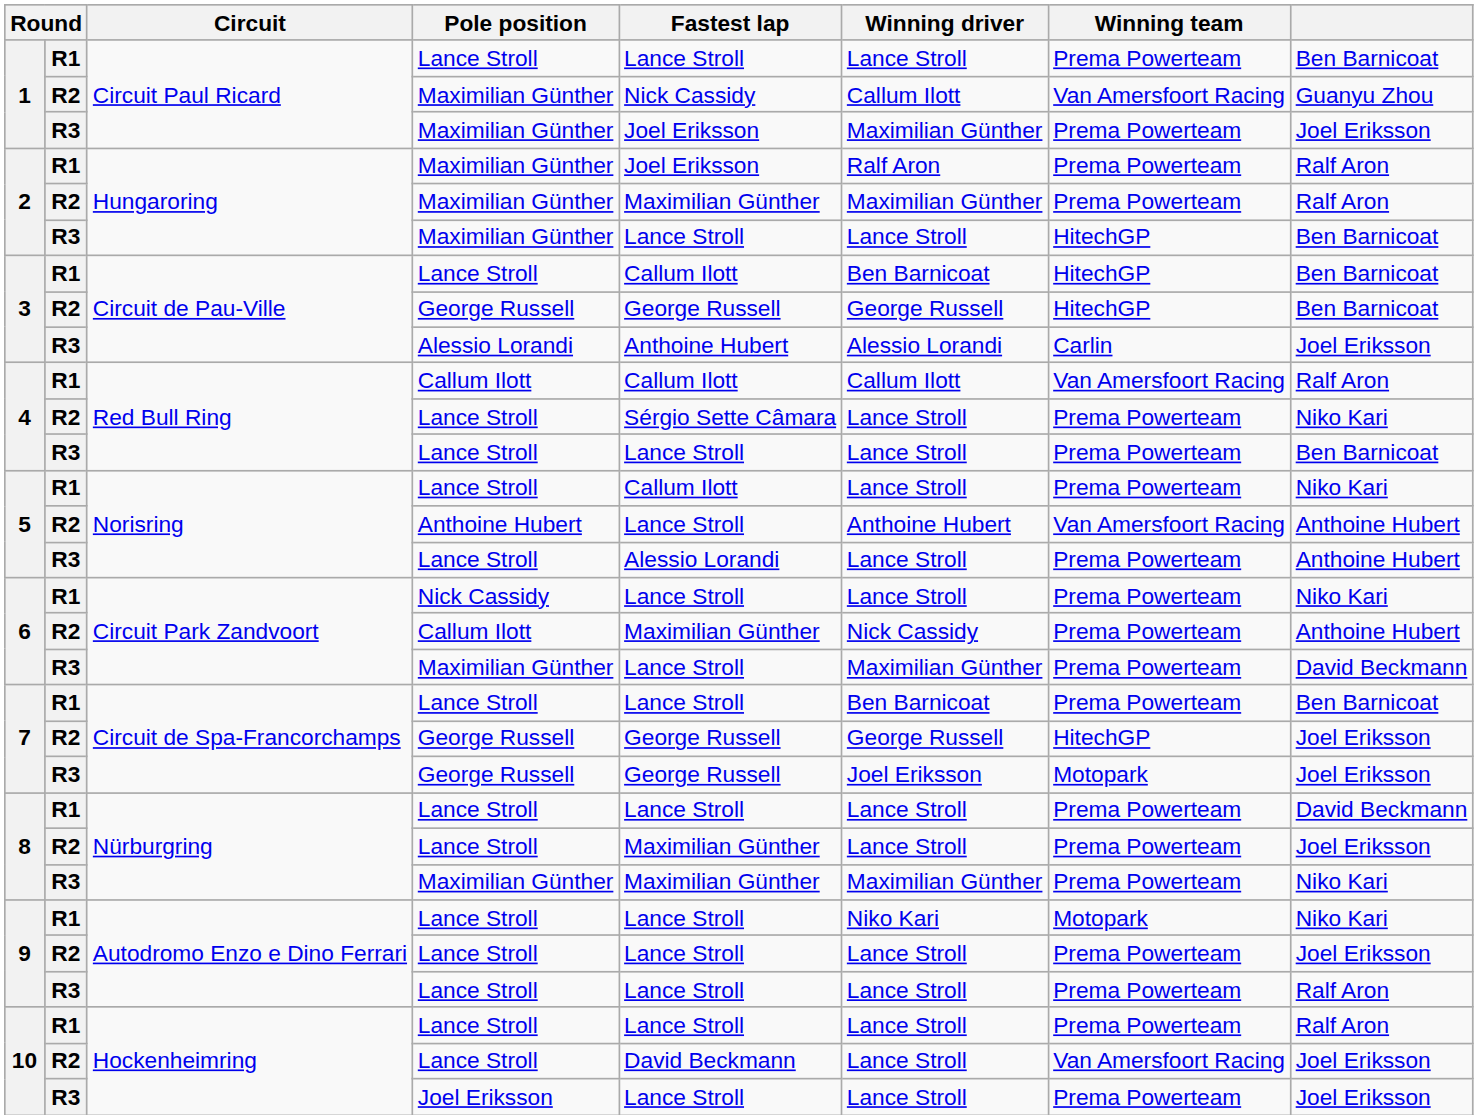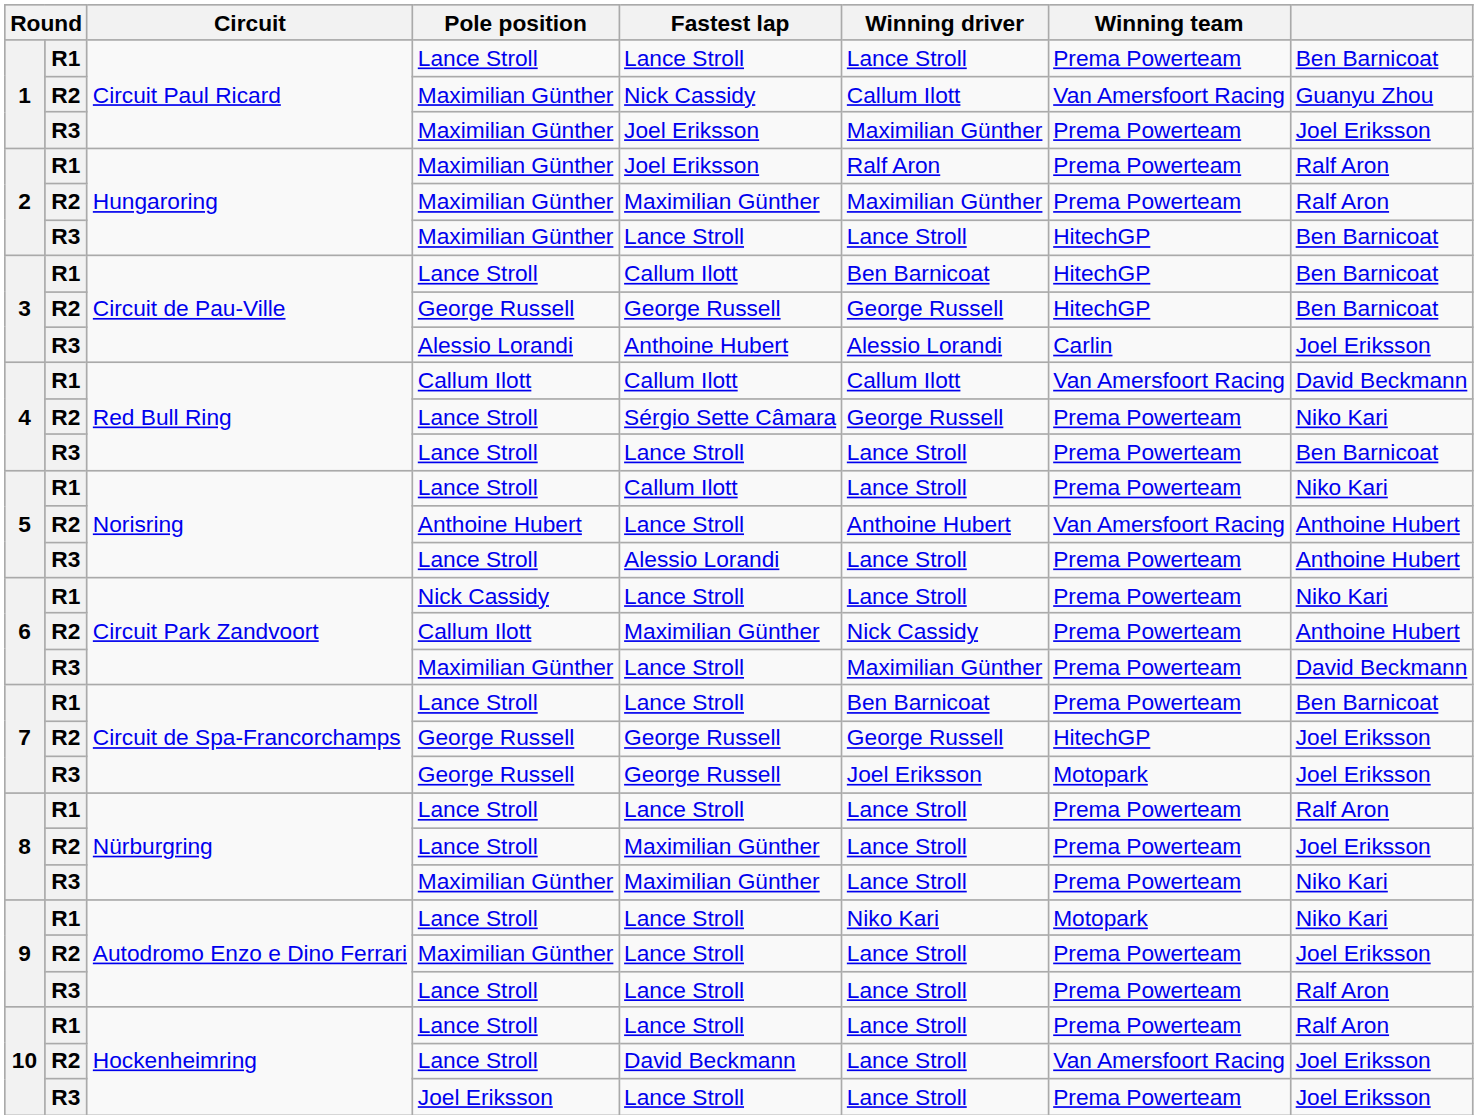 <table class="wikitable" style="font-size: 85%">
 <tr>
 <th colspan="2">Round</th>
 <th>Circuit</th>
 <th>Pole position</th>
 <th>Fastest lap</th>
 <th>Winning driver</th>
 <th>Winning team</th>
 <th></th>
 </tr>
 <tr>
 <th rowspan=3>1</th>
 <th>R1</th>
 <td rowspan=3> <a href='#'>Circuit Paul Ricard</a></td>
 <td> <a href='#'>Lance Stroll</a></td>
 <td> <a href='#'>Lance Stroll</a></td>
 <td> <a href='#'>Lance Stroll</a></td>
 <td> <a href='#'>Prema Powerteam</a></td>
 <td> <a href='#'>Ben Barnicoat</a></td>
 </tr>
 <tr>
 <th>R2</th>
 <td> <a href='#'>Maximilian Günther</a></td>
 <td> <a href='#'>Nick Cassidy</a></td>
 <td> <a href='#'>Callum Ilott</a></td>
 <td nowrap> <a href='#'>Van Amersfoort Racing</a></td>
 <td> <a href='#'>Guanyu Zhou</a></td>
 </tr>
 <tr>
 <th>R3</th>
 <td> <a href='#'>Maximilian Günther</a></td>
 <td> <a href='#'>Joel Eriksson</a></td>
 <td> <a href='#'>Maximilian Günther</a></td>
 <td> <a href='#'>Prema Powerteam</a></td>
 <td> <a href='#'>Joel Eriksson</a></td>
 </tr>
 <tr>
 <th rowspan=3>2</th>
 <th>R1</th>
 <td rowspan=3> <a href='#'>Hungaroring</a></td>
 <td> <a href='#'>Maximilian Günther</a></td>
 <td> <a href='#'>Joel Eriksson</a></td>
 <td> <a href='#'>Ralf Aron</a></td>
 <td> <a href='#'>Prema Powerteam</a></td>
 <td> <a href='#'>Ralf Aron</a></td>
 </tr>
 <tr>
 <th>R2</th>
 <td nowrap> <a href='#'>Maximilian Günther</a></td>
 <td nowrap> <a href='#'>Maximilian Günther</a></td>
 <td nowrap> <a href='#'>Maximilian Günther</a></td>
 <td> <a href='#'>Prema Powerteam</a></td>
 <td> <a href='#'>Ralf Aron</a></td>
 </tr>
 <tr>
 <th>R3</th>
 <td> <a href='#'>Maximilian Günther</a></td>
 <td> <a href='#'>Lance Stroll</a></td>
 <td> <a href='#'>Lance Stroll</a></td>
 <td> <a href='#'>HitechGP</a></td>
 <td> <a href='#'>Ben Barnicoat</a></td>
 </tr>
 <tr>
 <th rowspan=3>3</th>
 <th>R1</th>
 <td rowspan=3> <a href='#'>Circuit de Pau-Ville</a></td>
 <td> <a href='#'>Lance Stroll</a></td>
 <td> <a href='#'>Callum Ilott</a></td>
 <td> <a href='#'>Ben Barnicoat</a></td>
 <td> <a href='#'>HitechGP</a></td>
 <td> <a href='#'>Ben Barnicoat</a></td>
 </tr>
 <tr>
 <th>R2</th>
 <td> <a href='#'>George Russell</a></td>
 <td> <a href='#'>George Russell</a></td>
 <td> <a href='#'>George Russell</a></td>
 <td> <a href='#'>HitechGP</a></td>
 <td> <a href='#'>Ben Barnicoat</a></td>
 </tr>
 <tr>
 <th>R3</th>
 <td> <a href='#'>Alessio Lorandi</a></td>
 <td> <a href='#'>Anthoine Hubert</a></td>
 <td> <a href='#'>Alessio Lorandi</a></td>
 <td> <a href='#'>Carlin</a></td>
 <td> <a href='#'>Joel Eriksson</a></td>
 </tr>
 <tr>
 <th rowspan=3>4</th>
 <th>R1</th>
 <td rowspan=3> <a href='#'>Red Bull Ring</a></td>
 <td> <a href='#'>Callum Ilott</a></td>
 <td> <a href='#'>Callum Ilott</a></td>
 <td> <a href='#'>Callum Ilott</a></td>
 <td> <a href='#'>Van Amersfoort Racing</a></td>
-<td> <a href='#'>Ralf Aron</a></td>
+<td nowrap> <a href='#'>David Beckmann</a></td>
 </tr>
 <tr>
 <th>R2</th>
 <td> <a href='#'>Lance Stroll</a></td>
 <td nowrap> <a href='#'>Sérgio Sette Câmara</a></td>
-<td> <a href='#'>Lance Stroll</a></td>
+<td> <a href='#'>George Russell</a></td>
 <td> <a href='#'>Prema Powerteam</a></td>
 <td> <a href='#'>Niko Kari</a></td>
 </tr>
 <tr>
 <th>R3</th>
 <td> <a href='#'>Lance Stroll</a></td>
 <td> <a href='#'>Lance Stroll</a></td>
 <td> <a href='#'>Lance Stroll</a></td>
 <td> <a href='#'>Prema Powerteam</a></td>
 <td> <a href='#'>Ben Barnicoat</a></td>
 </tr>
 <tr>
 <th rowspan=3>5</th>
 <th>R1</th>
 <td rowspan=3> <a href='#'>Norisring</a></td>
 <td> <a href='#'>Lance Stroll</a></td>
 <td> <a href='#'>Callum Ilott</a></td>
 <td> <a href='#'>Lance Stroll</a></td>
 <td> <a href='#'>Prema Powerteam</a></td>
 <td> <a href='#'>Niko Kari</a></td>
 </tr>
 <tr>
 <th>R2</th>
 <td> <a href='#'>Anthoine Hubert</a></td>
 <td> <a href='#'>Lance Stroll</a></td>
 <td> <a href='#'>Anthoine Hubert</a></td>
 <td> <a href='#'>Van Amersfoort Racing</a></td>
 <td> <a href='#'>Anthoine Hubert</a></td>
 </tr>
 <tr>
 <th>R3</th>
 <td> <a href='#'>Lance Stroll</a></td>
 <td> <a href='#'>Alessio Lorandi</a></td>
 <td> <a href='#'>Lance Stroll</a></td>
 <td> <a href='#'>Prema Powerteam</a></td>
 <td> <a href='#'>Anthoine Hubert</a></td>
 </tr>
 <tr>
 <th rowspan=3>6</th>
 <th>R1</th>
 <td rowspan=3> <a href='#'>Circuit Park Zandvoort</a></td>
 <td> <a href='#'>Nick Cassidy</a></td>
 <td> <a href='#'>Lance Stroll</a></td>
 <td> <a href='#'>Lance Stroll</a></td>
 <td> <a href='#'>Prema Powerteam</a></td>
 <td> <a href='#'>Niko Kari</a></td>
 </tr>
 <tr>
 <th>R2</th>
 <td> <a href='#'>Callum Ilott</a></td>
 <td> <a href='#'>Maximilian Günther</a></td>
 <td> <a href='#'>Nick Cassidy</a></td>
 <td> <a href='#'>Prema Powerteam</a></td>
 <td> <a href='#'>Anthoine Hubert</a></td>
 </tr>
 <tr>
 <th>R3</th>
 <td> <a href='#'>Maximilian Günther</a></td>
 <td> <a href='#'>Lance Stroll</a></td>
 <td> <a href='#'>Maximilian Günther</a></td>
 <td> <a href='#'>Prema Powerteam</a></td>
 <td> <a href='#'>David Beckmann</a></td>
 </tr>
 <tr>
 <th rowspan=3>7</th>
 <th>R1</th>
 <td rowspan=3> <a href='#'>Circuit de Spa-Francorchamps</a></td>
 <td> <a href='#'>Lance Stroll</a></td>
 <td> <a href='#'>Lance Stroll</a></td>
 <td> <a href='#'>Ben Barnicoat</a></td>
 <td> <a href='#'>Prema Powerteam</a></td>
 <td> <a href='#'>Ben Barnicoat</a></td>
 </tr>
 <tr>
 <th>R2</th>
 <td> <a href='#'>George Russell</a></td>
 <td> <a href='#'>George Russell</a></td>
 <td> <a href='#'>George Russell</a></td>
 <td> <a href='#'>HitechGP</a></td>
 <td> <a href='#'>Joel Eriksson</a></td>
 </tr>
 <tr>
 <th>R3</th>
 <td> <a href='#'>George Russell</a></td>
 <td> <a href='#'>George Russell</a></td>
 <td> <a href='#'>Joel Eriksson</a></td>
 <td> <a href='#'>Motopark</a></td>
 <td> <a href='#'>Joel Eriksson</a></td>
 </tr>
 <tr>
 <th rowspan=3>8</th>
 <th>R1</th>
 <td rowspan=3> <a href='#'>Nürburgring</a></td>
 <td> <a href='#'>Lance Stroll</a></td>
 <td> <a href='#'>Lance Stroll</a></td>
 <td> <a href='#'>Lance Stroll</a></td>
 <td> <a href='#'>Prema Powerteam</a></td>
-<td nowrap> <a href='#'>David Beckmann</a></td>
+<td> <a href='#'>Ralf Aron</a></td>
 </tr>
 <tr>
 <th>R2</th>
 <td> <a href='#'>Lance Stroll</a></td>
 <td> <a href='#'>Maximilian Günther</a></td>
 <td> <a href='#'>Lance Stroll</a></td>
 <td> <a href='#'>Prema Powerteam</a></td>
 <td> <a href='#'>Joel Eriksson</a></td>
 </tr>
 <tr>
 <th>R3</th>
 <td> <a href='#'>Maximilian Günther</a></td>
 <td> <a href='#'>Maximilian Günther</a></td>
-<td> <a href='#'>Maximilian Günther</a></td>
+<td> <a href='#'>Lance Stroll</a></td>
 <td> <a href='#'>Prema Powerteam</a></td>
 <td> <a href='#'>Niko Kari</a></td>
 </tr>
 <tr>
 <th rowspan=3>9</th>
 <th>R1</th>
 <td rowspan=3 nowrap> <a href='#'>Autodromo Enzo e Dino Ferrari</a></td>
 <td> <a href='#'>Lance Stroll</a></td>
 <td> <a href='#'>Lance Stroll</a></td>
 <td> <a href='#'>Niko Kari</a></td>
 <td> <a href='#'>Motopark</a></td>
 <td> <a href='#'>Niko Kari</a></td>
 </tr>
 <tr>
 <th>R2</th>
-<td> <a href='#'>Lance Stroll</a></td>
+<td> <a href='#'>Maximilian Günther</a></td>
 <td> <a href='#'>Lance Stroll</a></td>
 <td> <a href='#'>Lance Stroll</a></td>
 <td> <a href='#'>Prema Powerteam</a></td>
 <td> <a href='#'>Joel Eriksson</a></td>
 </tr>
 <tr>
 <th>R3</th>
 <td> <a href='#'>Lance Stroll</a></td>
 <td> <a href='#'>Lance Stroll</a></td>
 <td> <a href='#'>Lance Stroll</a></td>
 <td> <a href='#'>Prema Powerteam</a></td>
 <td> <a href='#'>Ralf Aron</a></td>
 </tr>
 <tr>
 <th rowspan=3>10</th>
 <th>R1</th>
 <td rowspan=3> <a href='#'>Hockenheimring</a></td>
 <td> <a href='#'>Lance Stroll</a></td>
 <td> <a href='#'>Lance Stroll</a></td>
 <td> <a href='#'>Lance Stroll</a></td>
 <td> <a href='#'>Prema Powerteam</a></td>
 <td> <a href='#'>Ralf Aron</a></td>
 </tr>
 <tr>
 <th>R2</th>
 <td> <a href='#'>Lance Stroll</a></td>
 <td> <a href='#'>David Beckmann</a></td>
 <td> <a href='#'>Lance Stroll</a></td>
 <td nowrap> <a href='#'>Van Amersfoort Racing</a></td>
 <td> <a href='#'>Joel Eriksson</a></td>
 </tr>
 <tr>
 <th>R3</th>
 <td> <a href='#'>Joel Eriksson</a></td>
 <td> <a href='#'>Lance Stroll</a></td>
 <td> <a href='#'>Lance Stroll</a></td>
 <td> <a href='#'>Prema Powerteam</a></td>
 <td> <a href='#'>Joel Eriksson</a></td>
 </tr>
 </table>
